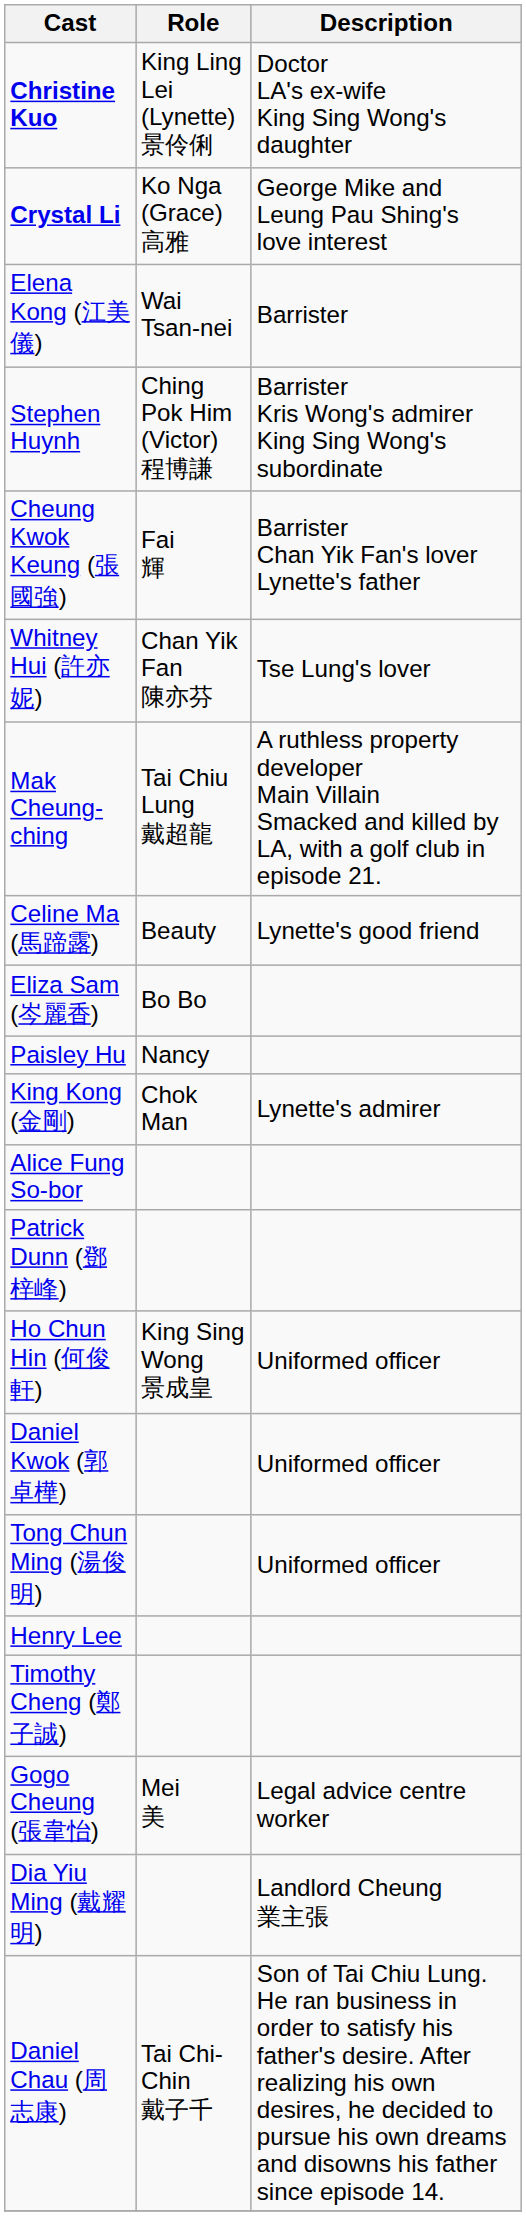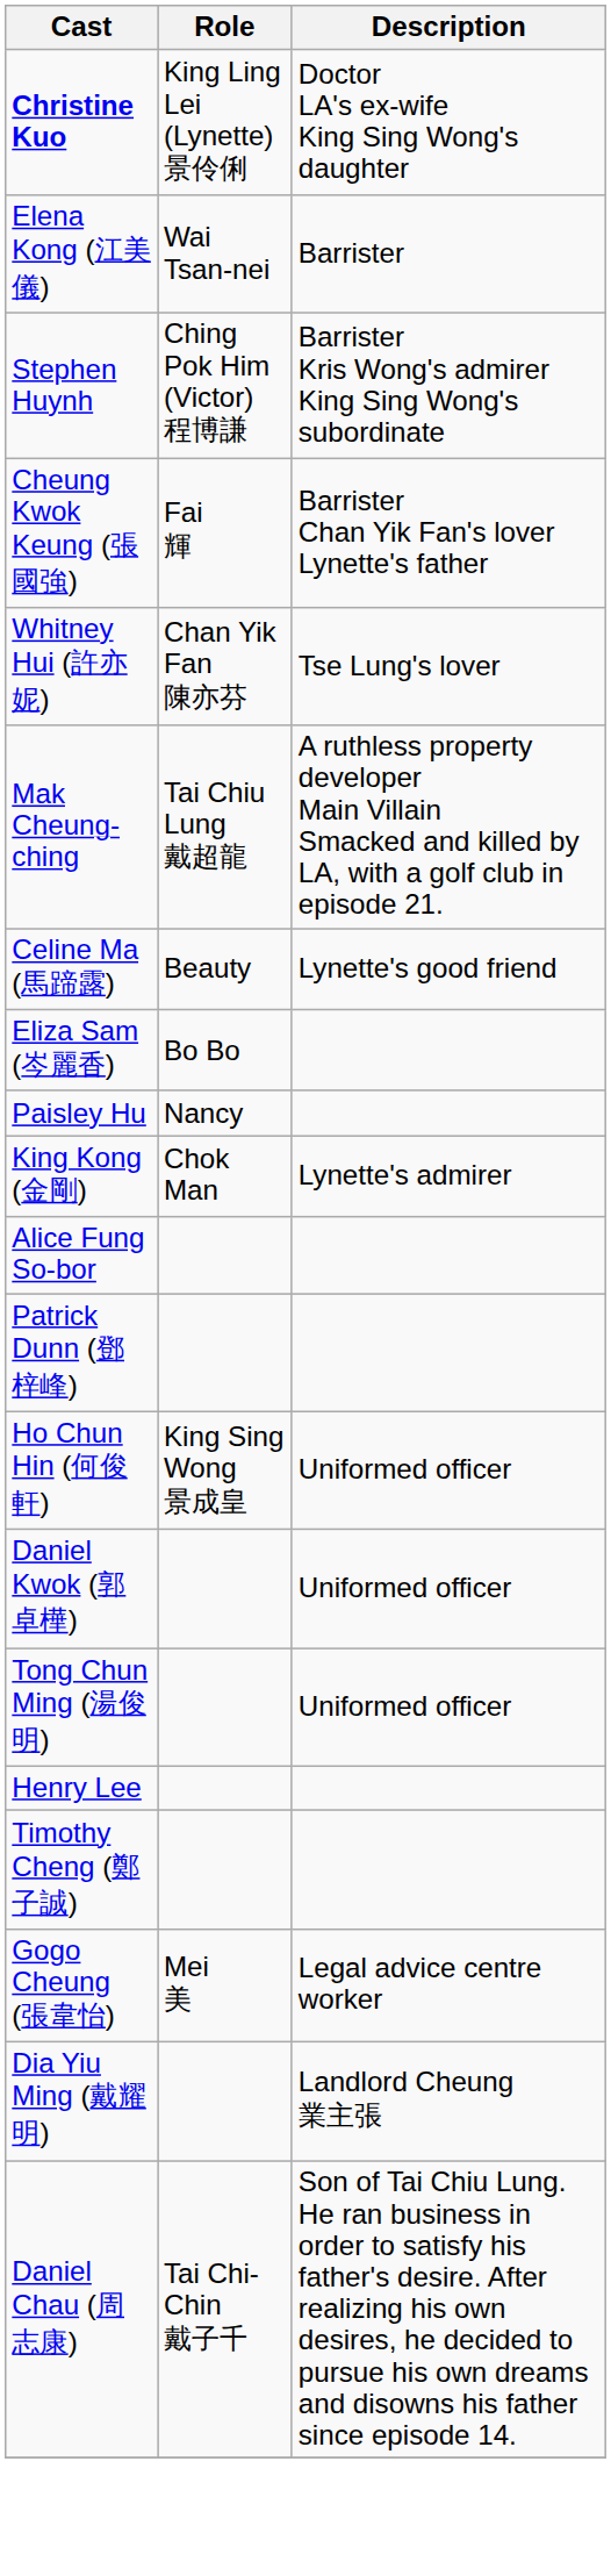 <table class="wikitable" width="55%">
 <tr>
 <th>Cast</th>
 <th>Role</th>
 <th>Description</th>
 </tr>
 <tr>
 <td><strong><a href='#'>Christine Kuo</a></strong></td>
 <td>King Ling Lei (Lynette)<br>景伶俐</td>
 <td>Doctor<br>LA's ex-wife <br> King Sing Wong's daughter</td>
-</tr>
-<tr>
-<td><strong> <a href='#'>Crystal Li</a></strong></td>
-<td>Ko Nga (Grace)<br>高雅</td>
-<td>George Mike and Leung Pau Shing's<br>love interest</td>
 </tr>
 <tr>
 <td><a href='#'>Elena Kong</a> (<a href='#'>江美儀</a>)</td>
 <td>Wai Tsan-nei</td>
 <td>Barrister</td>
 </tr>
 <tr c>
 <td><a href='#'>Stephen Huynh</a></td>
 <td>Ching Pok Him (Victor)<br>程博謙</td>
 <td>Barrister<br>Kris Wong's admirer <br> King Sing Wong's subordinate</td>
 </tr>
 <tr>
 <td><a href='#'>Cheung Kwok Keung</a> (<a href='#'>張國強</a>)</td>
 <td>Fai<br>輝</td>
 <td>Barrister<br>Chan Yik Fan's lover <br> Lynette's father</td>
 </tr>
 <tr>
 <td><a href='#'>Whitney Hui</a> (<a href='#'>許亦妮</a>)</td>
 <td>Chan Yik Fan<br>陳亦芬</td>
 <td>Tse Lung's lover</td>
 </tr>
 <tr>
 <td><a href='#'>Mak Cheung-ching</a></td>
 <td>Tai Chiu Lung<br>戴超龍</td>
 <td>A ruthless property developer<br>Main Villain<br>Smacked and killed by LA, with a golf club in episode 21.</td>
 </tr>
 <tr>
 <td><a href='#'>Celine Ma</a> (<a href='#'>馬蹄露</a>)</td>
 <td>Beauty</td>
 <td>Lynette's good friend</td>
 </tr>
 <tr>
 <td><a href='#'>Eliza Sam</a> (<a href='#'>岑麗香</a>)</td>
 <td>Bo Bo</td>
 <td></td>
 </tr>
 <tr>
 <td><a href='#'>Paisley Hu</a></td>
 <td>Nancy</td>
 <td></td>
 </tr>
 <tr>
 <td><a href='#'>King Kong</a> (<a href='#'>金剛</a>)</td>
 <td>Chok Man</td>
 <td>Lynette's admirer</td>
 </tr>
 <tr>
 <td><a href='#'>Alice Fung So-bor</a></td>
 <td></td>
 <td></td>
 </tr>
 <tr>
 <td><a href='#'>Patrick Dunn</a> (<a href='#'>鄧梓峰</a>)</td>
 <td></td>
 <td></td>
 </tr>
 <tr>
 <td><a href='#'>Ho Chun Hin</a> (<a href='#'>何俊軒</a>)</td>
 <td>King Sing Wong<br>景成皇</td>
 <td>Uniformed officer</td>
 </tr>
 <tr>
 <td><a href='#'>Daniel Kwok</a> (<a href='#'>郭卓樺</a>)</td>
 <td></td>
 <td>Uniformed officer</td>
 </tr>
 <tr>
 <td><a href='#'>Tong Chun Ming</a> (<a href='#'>湯俊明</a>)</td>
 <td></td>
 <td>Uniformed officer</td>
 </tr>
 <tr>
 <td><a href='#'>Henry Lee</a></td>
 <td></td>
 <td></td>
 </tr>
 <tr>
 <td><a href='#'>Timothy Cheng</a> (<a href='#'>鄭子誠</a>)</td>
 <td></td>
 <td></td>
 </tr>
 <tr>
 <td><a href='#'>Gogo Cheung</a> (<a href='#'>張韋怡</a>)</td>
 <td>Mei<br>美</td>
 <td>Legal advice centre worker</td>
 </tr>
 <tr>
 <td><a href='#'>Dia Yiu Ming</a> (<a href='#'>戴耀明</a>)</td>
 <td></td>
 <td>Landlord Cheung<br>業主張</td>
 </tr>
 <tr>
 <td><a href='#'>Daniel Chau</a> (<a href='#'>周志康</a>)</td>
 <td>Tai Chi-Chin<br>戴子千</td>
 <td>Son of Tai Chiu Lung. He ran business in order to satisfy his father's desire. After realizing his own desires, he decided to pursue his own dreams and disowns his father since episode 14.</td>
 </tr>
 <tr>
 </tr>
 </table>
